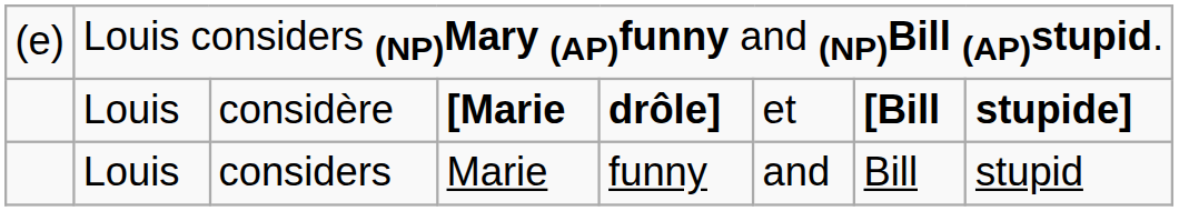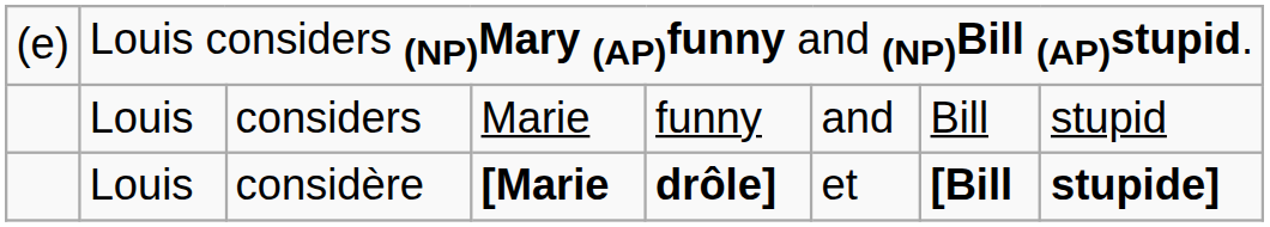 <table class="wikitable">
 <tr>
 <td>(e)</td>
 <td colspan="7">Louis considers <strong><sub>(NP)</sub>Mary <sub>(AP)</sub>funny</strong> and <strong><sub>(NP)</sub>Bill <sub>(AP)</sub>stupid</strong>.</td>
+</tr>
+<tr>
+<td></td>
+<td>Louis</td>
+<td>considers</td>
+<td><u>Marie</u></td>
+<td><u>funny</u></td>
+<td>and</td>
+<td><u>Bill</u></td>
+<td><u>stupid</u></td>
 </tr>
 <tr>
 <td></td>
 <td>Louis</td>
 <td>considère</td>
 <td><strong>[Marie</strong></td>
 <td><strong>drôle]</strong></td>
 <td>et</td>
 <td><strong>[Bill</strong></td>
 <td><strong>stupide]</strong></td>
 </tr>
-<tr>
-<td></td>
-<td>Louis</td>
-<td>considers</td>
-<td><u>Marie</u></td>
-<td><u>funny</u></td>
-<td>and</td>
-<td><u>Bill</u></td>
-<td><u>stupid</u></td>
-</tr>
 </table>
